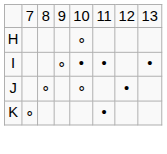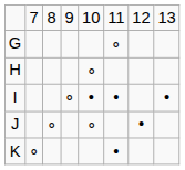 <table class="wikitable" style="text-align:center">
 <tr>
 <td></td>
 <td>7</td>
 <td>8</td>
 <td>9</td>
 <td>10</td>
 <td>11</td>
 <td>12</td>
 <td>13</td>
+</tr>
+<tr>
+<td>G</td>
+<td></td>
+<td></td>
+<td></td>
+<td></td>
+<td>∘</td>
+<td></td>
+<td></td>
 </tr>
 <tr>
 <td>H</td>
 <td></td>
 <td></td>
 <td></td>
 <td>∘</td>
 <td></td>
 <td></td>
 <td></td>
 </tr>
 <tr>
 <td>I</td>
 <td></td>
 <td></td>
 <td>∘</td>
 <td>•</td>
 <td>•</td>
 <td></td>
 <td>•</td>
 </tr>
 <tr>
 <td>J</td>
 <td></td>
 <td>∘</td>
 <td></td>
 <td>∘</td>
 <td></td>
 <td>•</td>
 <td></td>
 </tr>
 <tr>
 <td>K</td>
 <td>∘</td>
 <td></td>
 <td></td>
 <td></td>
 <td>•</td>
 <td></td>
 <td></td>
 </tr>
 </table>
